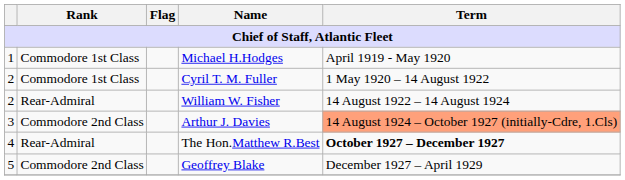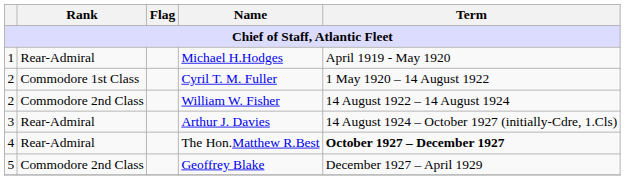 <table class="wikitable">
 <tr>
 <th></th>
 <th>Rank</th>
 <th>Flag</th>
 <th>Name</th>
 <th>Term</th>
 </tr>
 <tr>
 <td colspan="5" align="center" style="background:#dcdcfe;"><strong>Chief of Staff, Atlantic Fleet</strong></td>
 </tr>
 <tr>
 <td>1</td>
-<td>Commodore 1st Class</td>
+<td>Rear-Admiral</td>
 <td></td>
 <td><a href='#'>Michael H.Hodges</a></td>
 <td>April 1919 - May 1920 </td>
 </tr>
 <tr>
 <td>2</td>
 <td>Commodore 1st Class</td>
 <td></td>
 <td><a href='#'>Cyril T. M. Fuller</a></td>
 <td>1 May 1920 – 14 August 1922</td>
 </tr>
 <tr>
 <td>2</td>
-<td>Rear-Admiral</td>
+<td>Commodore 2nd Class</td>
 <td></td>
 <td><a href='#'>William W. Fisher</a></td>
 <td>14 August 1922 – 14 August 1924 </td>
 </tr>
 <tr>
 <td>3</td>
-<td>Commodore 2nd Class</td>
+<td>Rear-Admiral</td>
 <td></td>
 <td><a href='#'>Arthur J. Davies</a></td>
-<td style="background: lightsalmon;">14 August 1924 – October 1927 (initially-Cdre, 1.Cls)</td>
+<td>14 August 1924 – October 1927 (initially-Cdre, 1.Cls)</td>
 </tr>
 <tr>
 <td>4</td>
 <td>Rear-Admiral</td>
 <td></td>
 <td>The Hon.<a href='#'>Matthew R.Best</a></td>
 <td><strong>October 1927 – December 1927</strong></td>
 </tr>
 <tr>
 <td>5</td>
 <td>Commodore 2nd Class</td>
 <td></td>
 <td><a href='#'>Geoffrey Blake</a></td>
 <td>December 1927 – April 1929 </td>
 </tr>
 <tr>
 </tr>
 </table>
